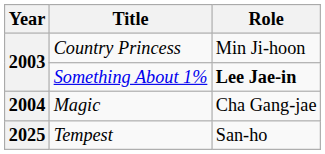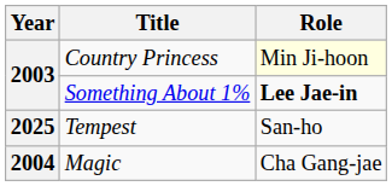 <table class="wikitable plainrowheaders sortable">
 <tr>
 <th scope="col">Year</th>
 <th scope="col">Title</th>
 <th scope="col">Role</th>
 </tr>
 <tr>
 <th scope="row" rowspan="2">2003</th>
 <td><em>Country Princess</em></td>
-<td>Min Ji-hoon</td>
+<td style="background: lightyellow;">Min Ji-hoon</td>
 </tr>
 <tr>
 <td><em><a href='#'>Something About 1%</a></em></td>
 <td><strong>Lee Jae-in</strong></td>
 </tr>
 <tr>
+<th scope="row">2025</th>
+<td><em>Tempest</em></td>
+<td>San-ho</td>
+</tr>
+<tr>
 <th scope="row">2004</th>
 <td><em>Magic</em></td>
 <td>Cha Gang-jae</td>
 </tr>
-<tr>
-<th scope="row">2025</th>
-<td><em>Tempest</em></td>
-<td>San-ho</td>
-</tr>
 </table>
